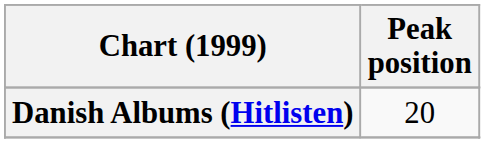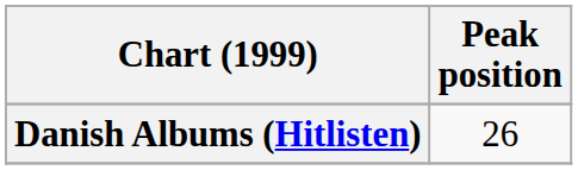 <table class="wikitable sortable plainrowheaders" style="text-align:center">
 <tr>
 <th scope="col">Chart (1999)</th>
 <th scope="col">Peak<br>position</th>
 </tr>
 <tr>
 </tr>
 <tr>
 </tr>
 <tr>
 </tr>
 <tr>
 <th scope="row">Danish Albums (<a href='#'>Hitlisten</a>)</th>
-<td>20</td>
+<td>26</td>
 </tr>
 <tr>
 </tr>
 <tr>
 </tr>
 <tr>
 </tr>
 <tr>
 </tr>
 <tr>
 </tr>
 <tr>
 </tr>
 <tr>
 </tr>
 <tr>
 </tr>
 <tr>
 </tr>
 </table>
